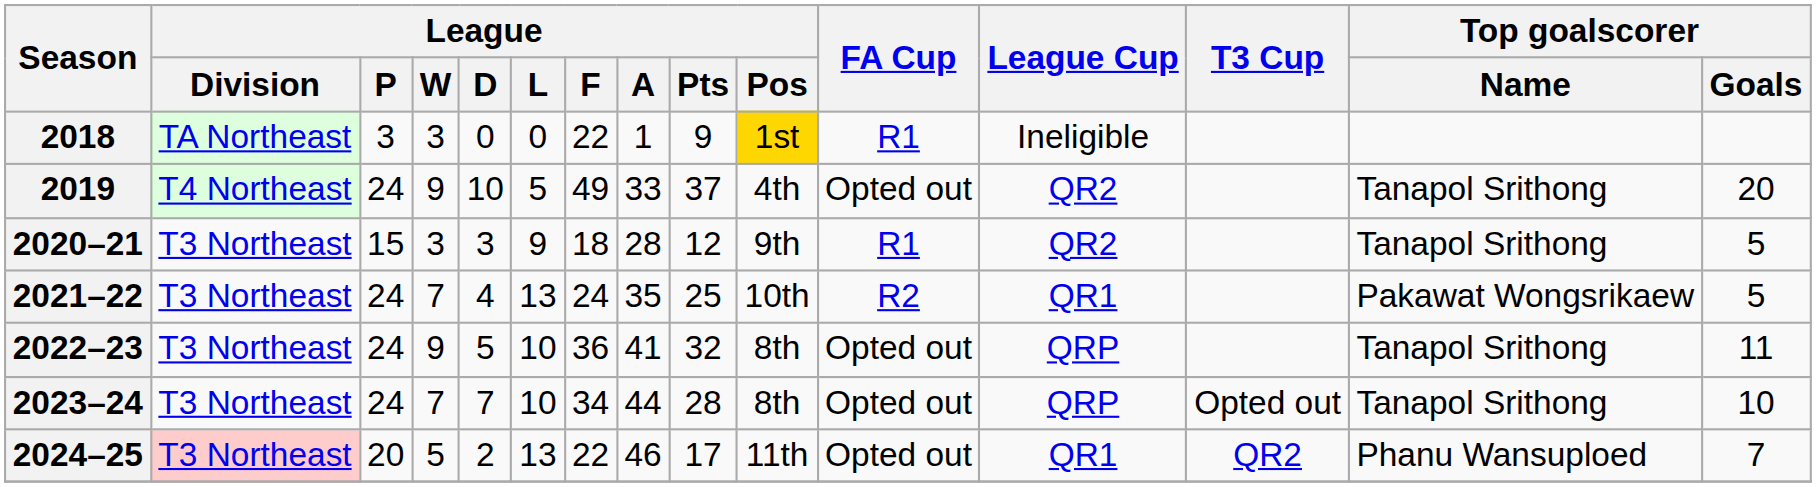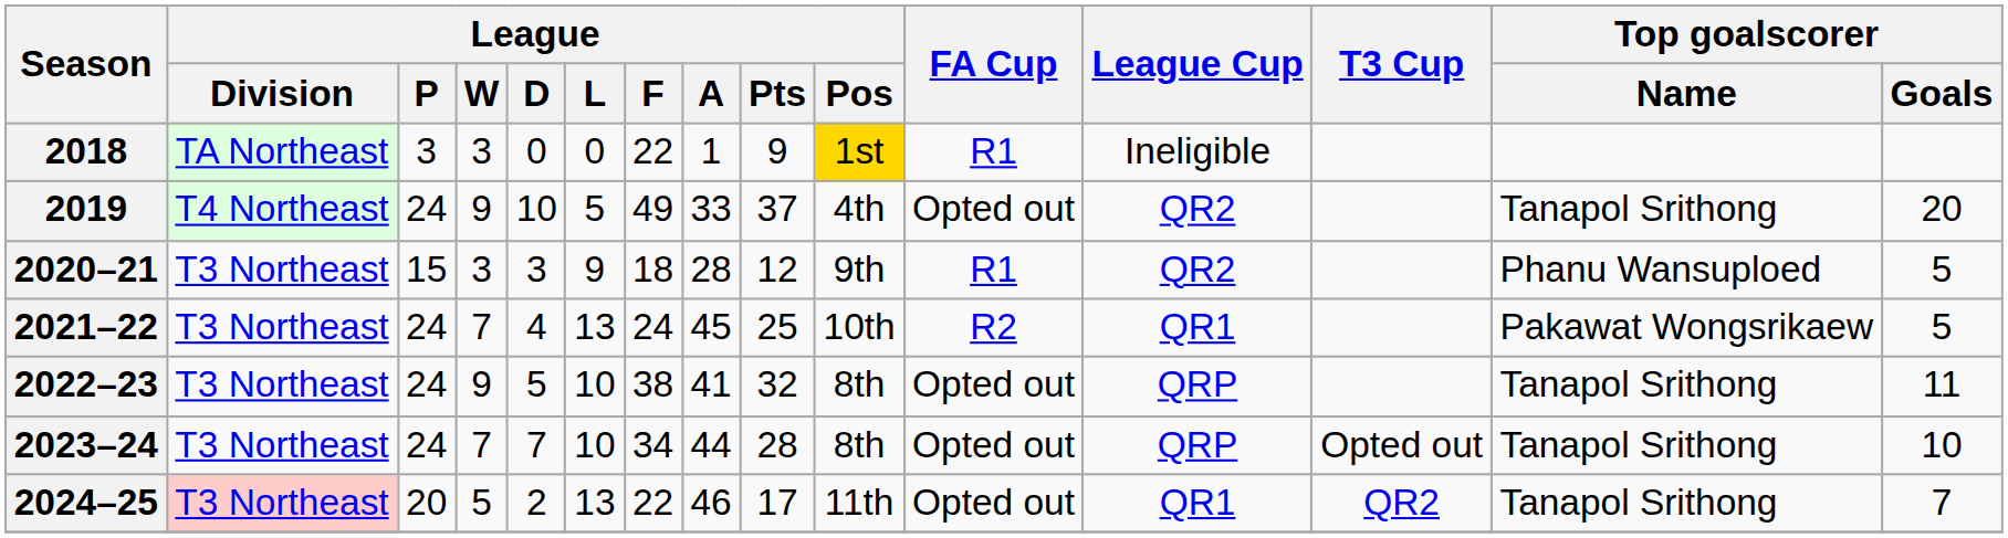 <table class="wikitable" style="text-align: center">
 <tr>
 <th rowspan=2>Season</th>
 <th colspan=9>League</th>
 <th rowspan=2><a href='#'>FA Cup</a></th>
 <th rowspan=2><a href='#'>League Cup</a></th>
 <th rowspan=2><a href='#'>T3 Cup</a></th>
 <th colspan=2>Top goalscorer</th>
 </tr>
 <tr>
 <th>Division</th>
 <th>P</th>
 <th>W</th>
 <th>D</th>
 <th>L</th>
 <th>F</th>
 <th>A</th>
 <th>Pts</th>
 <th>Pos</th>
 <th>Name</th>
 <th>Goals</th>
 </tr>
 <tr>
 <th>2018</th>
 <td bgcolor="#DDFFDD"><a href='#'>TA Northeast</a></td>
 <td>3</td>
 <td>3</td>
 <td>0</td>
 <td>0</td>
 <td>22</td>
 <td>1</td>
 <td>9</td>
 <td bgcolor=gold>1st</td>
 <td><a href='#'>R1</a></td>
 <td>Ineligible</td>
 <td></td>
 <td></td>
 <td></td>
 </tr>
 <tr>
 <th>2019</th>
 <td bgcolor="#DDFFDD"><a href='#'>T4 Northeast</a></td>
 <td>24</td>
 <td>9</td>
 <td>10</td>
 <td>5</td>
 <td>49</td>
 <td>33</td>
 <td>37</td>
 <td>4th</td>
 <td>Opted out</td>
 <td><a href='#'>QR2</a></td>
 <td></td>
 <td align="left"> Tanapol Srithong</td>
 <td>20</td>
 </tr>
 <tr>
 <th>2020–21</th>
 <td><a href='#'>T3 Northeast</a></td>
 <td>15</td>
 <td>3</td>
 <td>3</td>
 <td>9</td>
 <td>18</td>
 <td>28</td>
 <td>12</td>
 <td>9th</td>
 <td><a href='#'>R1</a></td>
 <td><a href='#'>QR2</a></td>
 <td></td>
-<td align="left"> Tanapol Srithong</td>
+<td align="left"> Phanu Wansuploed</td>
 <td>5</td>
 </tr>
 <tr>
 <th>2021–22</th>
 <td><a href='#'>T3 Northeast</a></td>
 <td>24</td>
 <td>7</td>
 <td>4</td>
 <td>13</td>
 <td>24</td>
-<td>35</td>
+<td>45</td>
 <td>25</td>
 <td>10th</td>
 <td><a href='#'>R2</a></td>
 <td><a href='#'>QR1</a></td>
 <td></td>
 <td align="left"> Pakawat Wongsrikaew</td>
 <td>5</td>
 </tr>
 <tr>
 <th>2022–23</th>
 <td><a href='#'>T3 Northeast</a></td>
 <td>24</td>
 <td>9</td>
 <td>5</td>
 <td>10</td>
-<td>36</td>
+<td>38</td>
 <td>41</td>
 <td>32</td>
 <td>8th</td>
 <td>Opted out</td>
 <td><a href='#'>QRP</a></td>
 <td></td>
 <td align="left"> Tanapol Srithong</td>
 <td>11</td>
 </tr>
 <tr>
 <th>2023–24</th>
 <td><a href='#'>T3 Northeast</a></td>
 <td>24</td>
 <td>7</td>
 <td>7</td>
 <td>10</td>
 <td>34</td>
 <td>44</td>
 <td>28</td>
 <td>8th</td>
 <td>Opted out</td>
 <td><a href='#'>QRP</a></td>
 <td>Opted out</td>
 <td align="left"> Tanapol Srithong</td>
 <td>10</td>
 </tr>
 <tr>
 <th>2024–25</th>
 <td bgcolor="#FFCCCC"><a href='#'>T3 Northeast</a></td>
 <td>20</td>
 <td>5</td>
 <td>2</td>
 <td>13</td>
 <td>22</td>
 <td>46</td>
 <td>17</td>
 <td>11th</td>
 <td>Opted out</td>
 <td><a href='#'>QR1</a></td>
 <td><a href='#'>QR2</a></td>
-<td align="left"> Phanu Wansuploed</td>
+<td align="left"> Tanapol Srithong</td>
 <td>7</td>
 </tr>
 <tr>
 </tr>
 </table>
